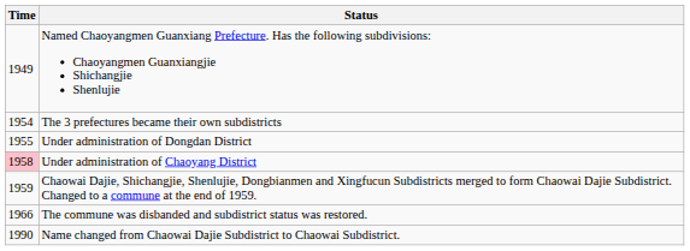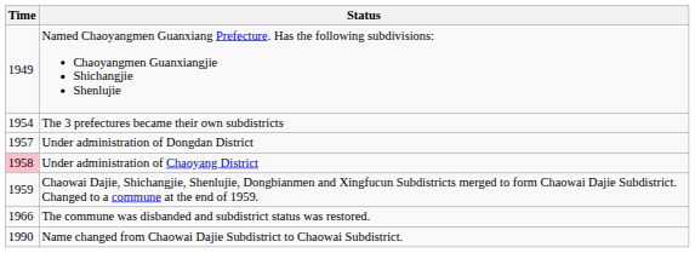 <table class="wikitable">
 <tr>
 <th>Time</th>
 <th>Status</th>
 </tr>
 <tr>
 <td>1949</td>
 <td>Named Chaoyangmen Guanxiang <a href='#'>Prefecture</a>. Has the following subdivisions:<br><ul><li>Chaoyangmen Guanxiangjie</li><li>Shichangjie</li><li>Shenlujie</li></ul></td>
 </tr>
 <tr>
 <td>1954</td>
 <td>The 3 prefectures became their own subdistricts</td>
 </tr>
 <tr>
-<td>1955</td>
+<td>1957</td>
 <td>Under administration of Dongdan District</td>
 </tr>
 <tr>
 <td style="background: pink;">1958</td>
 <td>Under administration of <a href='#'>Chaoyang District</a></td>
 </tr>
 <tr>
 <td>1959</td>
 <td>Chaowai Dajie, Shichangjie, Shenlujie, Dongbianmen and Xingfucun Subdistricts merged to form Chaowai Dajie Subdistrict. Changed to a <a href='#'>commune</a> at the end of 1959.</td>
 </tr>
 <tr>
 <td>1966</td>
 <td>The commune was disbanded and subdistrict status was restored.</td>
 </tr>
 <tr>
 <td>1990</td>
 <td>Name changed from Chaowai Dajie Subdistrict to Chaowai Subdistrict.</td>
 </tr>
 </table>
